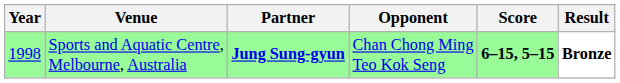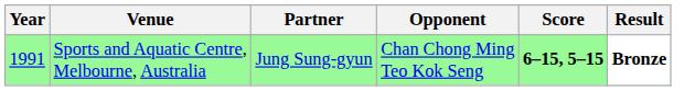 <table class="sortable wikitable" style="font-size: 90%;">
 <tr>
 <th>Year</th>
 <th>Venue</th>
 <th>Partner</th>
 <th>Opponent</th>
 <th>Score</th>
 <th>Result</th>
 </tr>
 <tr style="background:#98FB98">
-<td align="center"><a href='#'>1998</a></td>
+<td align="center"><a href='#'>1991</a></td>
 <td align="left"><a href='#'>Sports and Aquatic Centre</a>,<br><a href='#'>Melbourne</a>, <a href='#'>Australia</a></td>
-<td align="left"><strong> <a href='#'>Jung Sung-gyun</a></strong></td>
+<td align="left"> <a href='#'>Jung Sung-gyun</a></td>
 <td align="left"> <a href='#'>Chan Chong Ming</a> <br>  <a href='#'>Teo Kok Seng</a></td>
 <td align="left"><strong>6–15, 5–15</strong></td>
 <td style="text-align:left; background:white"> <strong>Bronze</strong></td>
 </tr>
 </table>
